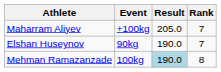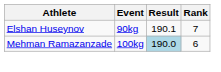 <table class=wikitable style="font-size:90%">
 <tr>
 <th>Athlete</th>
 <th>Event</th>
 <th>Result</th>
 <th>Rank</th>
 </tr>
 <tr>
-<td><a href='#'>Maharram Aliyev</a></td>
-<td><a href='#'>+100kg</a></td>
-<td style="text-align:center;">205.0</td>
-<td style="text-align:center;">7</td>
-</tr>
-<tr>
 <td><a href='#'>Elshan Huseynov</a></td>
 <td><a href='#'>90kg</a></td>
-<td style="text-align:center;">190.0</td>
+<td style="text-align:center;">190.1</td>
 <td style="text-align:center;">7</td>
 </tr>
 <tr>
 <td><a href='#'>Mehman Ramazanzade</a></td>
 <td><a href='#'>100kg</a></td>
 <td style="background: lightblue; text-align:center;">190.0</td>
-<td style="text-align:center;">8</td>
+<td style="text-align:center;">6</td>
 </tr>
 </table>
